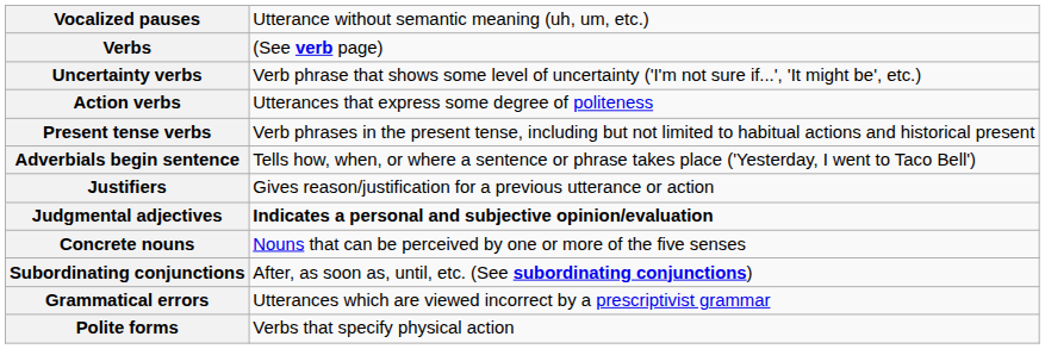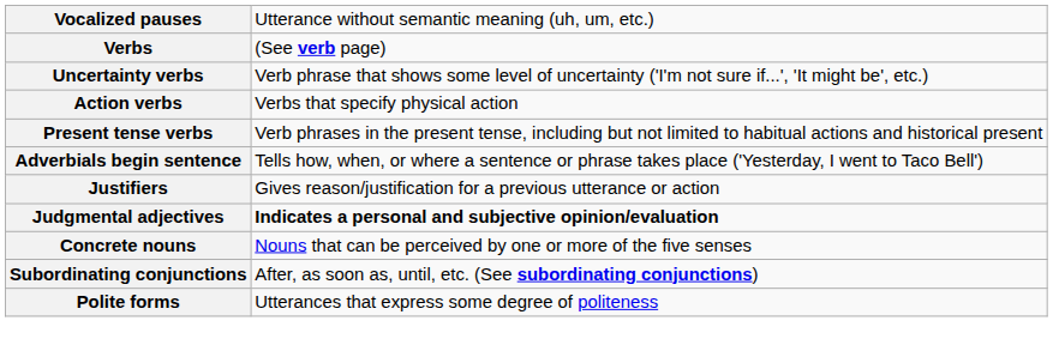 <table class="wikitable">
 <tr>
 <th>Vocalized pauses</th>
 <td>Utterance without semantic meaning (uh, um, etc.)</td>
 </tr>
 <tr>
 <th>Verbs</th>
 <td>(See <strong><a href='#'>verb</a></strong> page)</td>
 </tr>
 <tr>
 <th>Uncertainty verbs</th>
 <td>Verb phrase that shows some level of uncertainty ('I'm not sure if...', 'It might be', etc.)</td>
 </tr>
 <tr>
 <th>Action verbs</th>
-<td>Utterances that express some degree of <a href='#'>politeness</a></td>
+<td>Verbs that specify physical action</td>
 </tr>
 <tr>
 <th>Present tense verbs</th>
 <td>Verb phrases in the present tense, including but not limited to habitual actions and historical present</td>
 </tr>
 <tr>
 <th>Adverbials begin sentence</th>
 <td>Tells how, when, or where a sentence or phrase takes place ('Yesterday, I went to Taco Bell')</td>
 </tr>
 <tr>
 <th>Justifiers</th>
 <td>Gives reason/justification for a previous utterance or action</td>
 </tr>
 <tr>
 <th>Judgmental adjectives</th>
 <td><strong>Indicates a personal and subjective opinion/evaluation</strong></td>
 </tr>
 <tr>
 <th>Concrete nouns</th>
 <td><a href='#'>Nouns</a> that can be perceived by one or more of the five senses</td>
 </tr>
 <tr>
 <th>Subordinating conjunctions</th>
 <td>After, as soon as, until, etc. (See <strong><a href='#'>subordinating conjunctions</a></strong>)</td>
 </tr>
 <tr>
-<th>Grammatical errors</th>
-<td>Utterances which are viewed incorrect by a <a href='#'>prescriptivist grammar</a></td>
-</tr>
-<tr>
 <th>Polite forms</th>
-<td>Verbs that specify physical action</td>
+<td>Utterances that express some degree of <a href='#'>politeness</a></td>
 </tr>
 </table>
